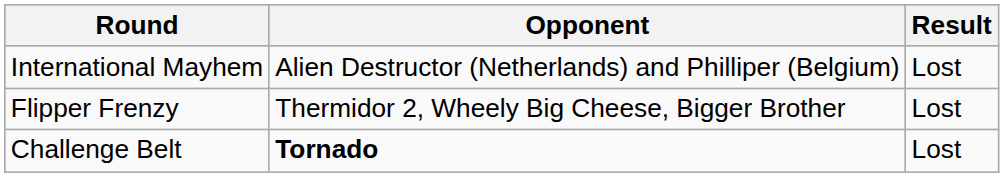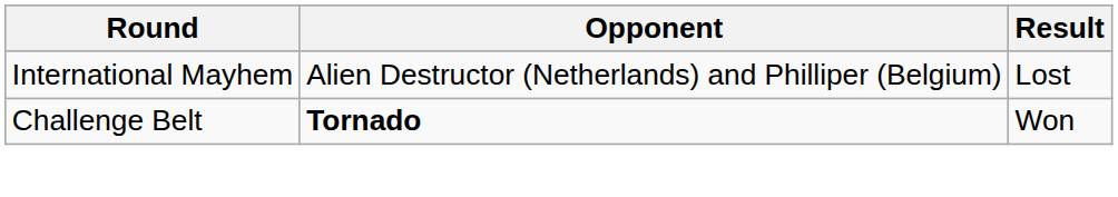 <table class="wikitable">
 <tr>
 <th>Round</th>
 <th>Opponent</th>
 <th>Result</th>
 </tr>
 <tr>
 <td>International Mayhem</td>
 <td>Alien Destructor (Netherlands) and Philliper (Belgium)</td>
 <td>Lost</td>
 </tr>
 <tr>
-<td>Flipper Frenzy</td>
-<td>Thermidor 2, Wheely Big Cheese, Bigger Brother</td>
-<td>Lost</td>
-</tr>
-<tr>
 <td>Challenge Belt</td>
 <td><strong>Tornado</strong></td>
-<td>Lost</td>
+<td>Won</td>
 </tr>
 </table>
